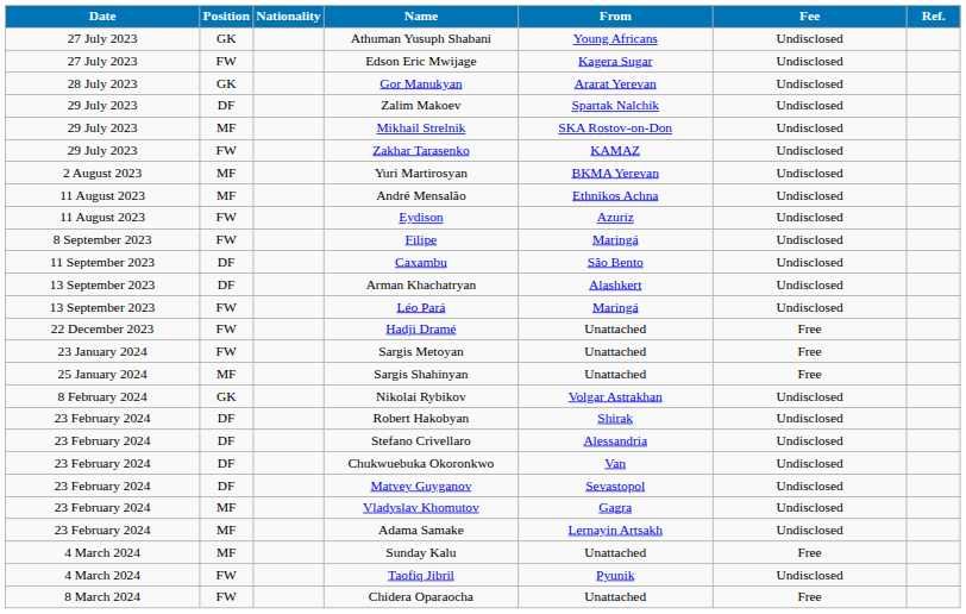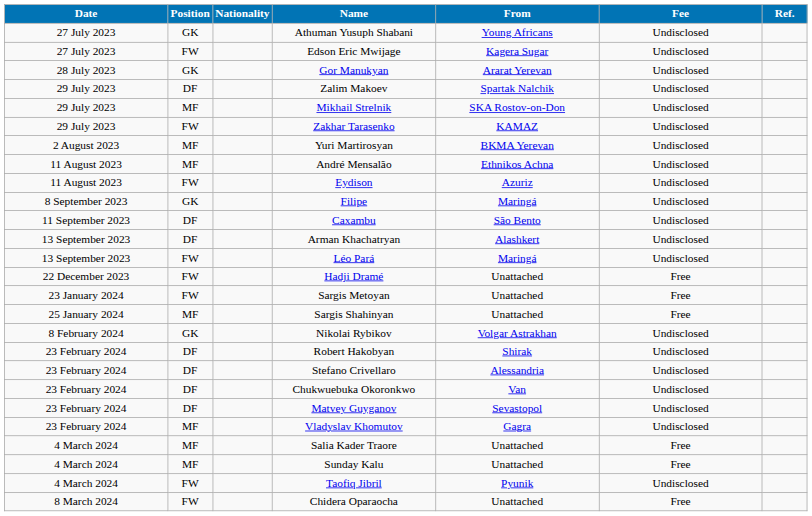 <table class="wikitable"  style="text-align:center; font-size:90%; ">
 <tr>
 <th style="background:#0174B5; color:#FFFFFF; width:200px;">Date</th>
 <th style="background:#0174B5; color:#FFFFFF; width:50px;">Position</th>
 <th style="background:#0174B5; color:#FFFFFF; width:50px;">Nationality</th>
 <th style="background:#0174B5; color:#FFFFFF; width:200px;">Name</th>
 <th style="background:#0174B5; color:#FFFFFF; width:200px;">From</th>
 <th style="background:#0174B5; color:#FFFFFF; width:200px;">Fee</th>
 <th style="background:#0174B5; color:#FFFFFF; width:50px;">Ref.</th>
 </tr>
 <tr>
 <td>27 July 2023</td>
 <td>GK</td>
 <td></td>
 <td>Athuman Yusuph Shabani</td>
 <td><a href='#'>Young Africans</a></td>
 <td>Undisclosed</td>
 <td></td>
 </tr>
 <tr>
 <td>27 July 2023</td>
 <td>FW</td>
 <td></td>
 <td>Edson Eric Mwijage</td>
 <td><a href='#'>Kagera Sugar</a></td>
 <td>Undisclosed</td>
 <td></td>
 </tr>
 <tr>
 <td>28 July 2023</td>
 <td>GK</td>
 <td></td>
 <td><a href='#'>Gor Manukyan</a></td>
 <td><a href='#'>Ararat Yerevan</a></td>
 <td>Undisclosed</td>
 <td></td>
 </tr>
 <tr>
 <td>29 July 2023</td>
 <td>DF</td>
 <td></td>
 <td>Zalim Makoev</td>
 <td><a href='#'>Spartak Nalchik</a></td>
 <td>Undisclosed</td>
 <td></td>
 </tr>
 <tr>
 <td>29 July 2023</td>
 <td>MF</td>
 <td></td>
 <td><a href='#'>Mikhail Strelnik</a></td>
 <td><a href='#'>SKA Rostov-on-Don</a></td>
 <td>Undisclosed</td>
 <td></td>
 </tr>
 <tr>
 <td>29 July 2023</td>
 <td>FW</td>
 <td></td>
 <td><a href='#'>Zakhar Tarasenko</a></td>
 <td><a href='#'>KAMAZ</a></td>
 <td>Undisclosed</td>
 <td></td>
 </tr>
 <tr>
 <td>2 August 2023</td>
 <td>MF</td>
 <td></td>
 <td>Yuri Martirosyan</td>
 <td><a href='#'>BKMA Yerevan</a></td>
 <td>Undisclosed</td>
 <td></td>
 </tr>
 <tr>
 <td>11 August 2023</td>
 <td>MF</td>
 <td></td>
 <td>André Mensalão</td>
 <td><a href='#'>Ethnikos Achna</a></td>
 <td>Undisclosed</td>
 <td></td>
 </tr>
 <tr>
 <td>11 August 2023</td>
 <td>FW</td>
 <td></td>
 <td><a href='#'>Eydison</a></td>
 <td><a href='#'>Azuriz</a></td>
 <td>Undisclosed</td>
 <td></td>
 </tr>
 <tr>
 <td>8 September 2023</td>
-<td>FW</td>
+<td>GK</td>
 <td></td>
 <td><a href='#'>Filipe</a></td>
 <td><a href='#'>Maringá</a></td>
 <td>Undisclosed</td>
 <td></td>
 </tr>
 <tr>
 <td>11 September 2023</td>
 <td>DF</td>
 <td></td>
 <td><a href='#'>Caxambu</a></td>
 <td><a href='#'>São Bento</a></td>
 <td>Undisclosed</td>
 <td></td>
 </tr>
 <tr>
 <td>13 September 2023</td>
 <td>DF</td>
 <td></td>
 <td>Arman Khachatryan</td>
 <td><a href='#'>Alashkert</a></td>
 <td>Undisclosed</td>
 <td></td>
 </tr>
 <tr>
 <td>13 September 2023</td>
 <td>FW</td>
 <td></td>
 <td><a href='#'>Léo Pará</a></td>
 <td><a href='#'>Maringá</a></td>
 <td>Undisclosed</td>
 <td></td>
 </tr>
 <tr>
 <td>22 December 2023</td>
 <td>FW</td>
 <td></td>
 <td><a href='#'>Hadji Dramé</a></td>
 <td>Unattached</td>
 <td>Free</td>
 <td></td>
 </tr>
 <tr>
 <td>23 January 2024</td>
 <td>FW</td>
 <td></td>
 <td>Sargis Metoyan</td>
 <td>Unattached</td>
 <td>Free</td>
 <td></td>
 </tr>
 <tr>
 <td>25 January 2024</td>
 <td>MF</td>
 <td></td>
 <td>Sargis Shahinyan</td>
 <td>Unattached</td>
 <td>Free</td>
 <td></td>
 </tr>
 <tr>
 <td>8 February 2024</td>
 <td>GK</td>
 <td></td>
 <td>Nikolai Rybikov</td>
 <td><a href='#'>Volgar Astrakhan</a></td>
 <td>Undisclosed</td>
 <td></td>
 </tr>
 <tr>
 <td>23 February 2024</td>
 <td>DF</td>
 <td></td>
 <td>Robert Hakobyan</td>
 <td><a href='#'>Shirak</a></td>
 <td>Undisclosed</td>
 <td></td>
 </tr>
 <tr>
 <td>23 February 2024</td>
 <td>DF</td>
 <td></td>
 <td>Stefano Crivellaro</td>
 <td><a href='#'>Alessandria</a></td>
 <td>Undisclosed</td>
 <td></td>
 </tr>
 <tr>
 <td>23 February 2024</td>
 <td>DF</td>
 <td></td>
 <td>Chukwuebuka Okoronkwo</td>
 <td><a href='#'>Van</a></td>
 <td>Undisclosed</td>
 <td></td>
 </tr>
 <tr>
 <td>23 February 2024</td>
 <td>DF</td>
 <td></td>
 <td><a href='#'>Matvey Guyganov</a></td>
 <td><a href='#'>Sevastopol</a></td>
 <td>Undisclosed</td>
 <td></td>
 </tr>
 <tr>
 <td>23 February 2024</td>
 <td>MF</td>
 <td></td>
 <td><a href='#'>Vladyslav Khomutov</a></td>
 <td><a href='#'>Gagra</a></td>
 <td>Undisclosed</td>
 <td></td>
 </tr>
 <tr>
-<td>23 February 2024</td>
+<td>4 March 2024</td>
 <td>MF</td>
 <td></td>
-<td>Adama Samake</td>
-<td><a href='#'>Lernayin Artsakh</a></td>
-<td>Undisclosed</td>
+<td>Salia Kader Traore</td>
+<td>Unattached</td>
+<td>Free</td>
 <td></td>
 </tr>
 <tr>
 <td>4 March 2024</td>
 <td>MF</td>
 <td></td>
 <td>Sunday Kalu</td>
 <td>Unattached</td>
 <td>Free</td>
 <td></td>
 </tr>
 <tr>
 <td>4 March 2024</td>
 <td>FW</td>
 <td></td>
 <td><a href='#'>Taofiq Jibril</a></td>
 <td><a href='#'>Pyunik</a></td>
 <td>Undisclosed</td>
 <td></td>
 </tr>
 <tr>
 <td>8 March 2024</td>
 <td>FW</td>
 <td></td>
 <td>Chidera Oparaocha</td>
 <td>Unattached</td>
 <td>Free</td>
 <td></td>
 </tr>
 </table>
